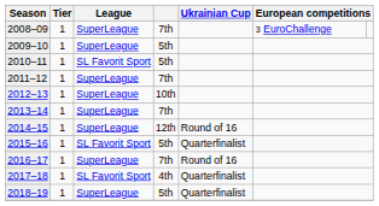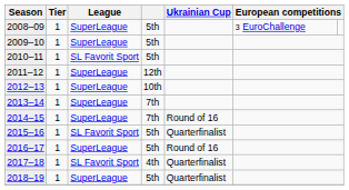 <table class="wikitable" style="font-size:85%">
 <tr bgcolor=>
 <th>Season</th>
 <th>Tier</th>
 <th>League</th>
 <th></th>
 <th><a href='#'>Ukrainian Cup</a></th>
 <th colspan=2>European competitions</th>
 </tr>
 <tr>
 <td style="background:#efefef;">2008–09</td>
 <td align="center">1</td>
 <td><a href='#'>SuperLeague</a></td>
-<td align=center>7th</td>
+<td align=center>5th</td>
 <td></td>
 <td><small>3</small> <a href='#'>EuroChallenge</a></td>
 <td style="text-align: center;"></td>
 </tr>
 <tr>
 <td style="background:#efefef;">2009–10</td>
 <td align="center">1</td>
 <td><a href='#'>SuperLeague</a></td>
 <td align=center>5th</td>
 <td></td>
 <td colspan=2></td>
 </tr>
 <tr>
 <td style="background:#efefef;">2010–11</td>
 <td align="center">1</td>
 <td><a href='#'>SL Favorit Sport</a></td>
 <td align=center>5th</td>
 <td></td>
 <td colspan=2></td>
 </tr>
 <tr>
 <td style="background:#efefef;">2011–12</td>
 <td align="center">1</td>
 <td><a href='#'>SuperLeague</a></td>
-<td align=center>7th</td>
+<td align=center>12th</td>
 <td></td>
 <td colspan=2></td>
 </tr>
 <tr>
 <td style="background:#efefef;"><a href='#'>2012–13</a></td>
 <td align="center">1</td>
 <td><a href='#'>SuperLeague</a></td>
 <td align=center>10th</td>
 <td></td>
 <td colspan=2></td>
 </tr>
 <tr>
 <td style="background:#efefef;"><a href='#'>2013–14</a></td>
 <td align="center">1</td>
 <td><a href='#'>SuperLeague</a></td>
 <td align=center>7th</td>
 <td></td>
 <td colspan=2></td>
 </tr>
 <tr>
 <td style="background:#efefef;"><a href='#'>2014–15</a></td>
 <td align="center">1</td>
 <td><a href='#'>SuperLeague</a></td>
-<td align=center>12th</td>
+<td align=center>7th</td>
 <td>Round of 16</td>
 <td colspan=2></td>
 </tr>
 <tr>
 <td style="background:#efefef;"><a href='#'>2015–16</a></td>
 <td align="center">1</td>
 <td><a href='#'>SL Favorit Sport</a></td>
 <td style="background: " align="center">5th</td>
 <td>Quarterfinalist</td>
 <td colspan=2></td>
 </tr>
 <tr>
 <td style="background:#efefef;"><a href='#'>2016–17</a></td>
 <td align="center">1</td>
 <td><a href='#'>SuperLeague</a></td>
-<td align=center>7th</td>
+<td align=center>5th</td>
 <td>Round of 16</td>
 <td colspan=2></td>
 </tr>
 <tr>
 <td style="background:#efefef;"><a href='#'>2017–18</a></td>
 <td align="center">1</td>
 <td><a href='#'>SL Favorit Sport</a></td>
 <td align=center>4th</td>
 <td>Quarterfinalist</td>
 <td colspan=2></td>
 </tr>
 <tr>
 <td style="background:#efefef;"><a href='#'>2018–19</a></td>
 <td align="center">1</td>
 <td><a href='#'>SuperLeague</a></td>
 <td align=center>5th</td>
 <td>Quarterfinalist</td>
 <td colspan=2></td>
 </tr>
 <tr>
 </tr>
 </table>
